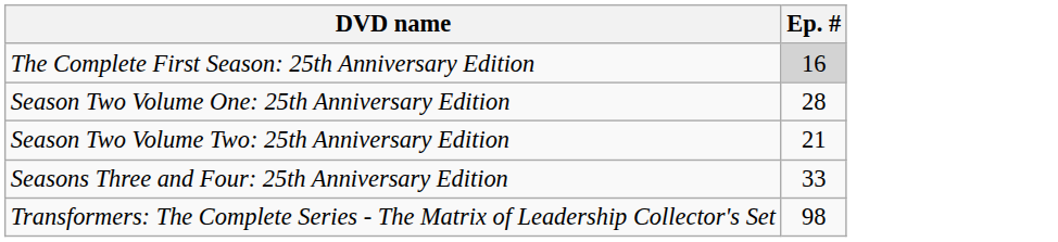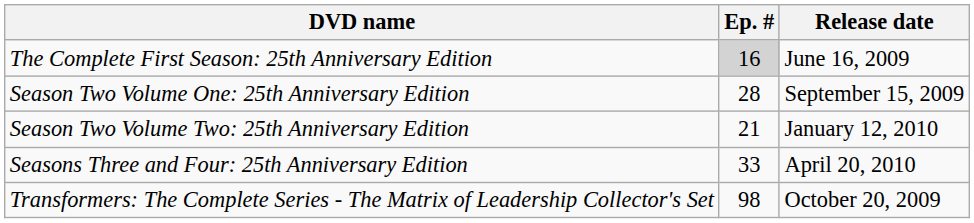 <table class="wikitable">
 <tr>
 <th>DVD name</th>
 <th>Ep. #</th>
+<th>Release date</th>
 </tr>
 <tr>
 <td><em>The Complete First Season: 25th Anniversary Edition</em></td>
 <td style="background: lightgrey; text-align:center;">16</td>
+<td>June 16, 2009</td>
 </tr>
 <tr>
 <td><em>Season Two Volume One: 25th Anniversary Edition</em></td>
 <td style="text-align:center;">28</td>
+<td>September 15, 2009</td>
 </tr>
 <tr>
 <td><em>Season Two Volume Two: 25th Anniversary Edition</em></td>
 <td style="text-align:center;">21</td>
+<td>January 12, 2010</td>
 </tr>
 <tr>
 <td><em>Seasons Three and Four: 25th Anniversary Edition</em></td>
 <td style="text-align:center;">33</td>
+<td>April 20, 2010</td>
 </tr>
 <tr>
 <td><em>Transformers: The Complete Series - The Matrix of Leadership Collector's Set</em></td>
 <td style="text-align:center;">98</td>
+<td>October 20, 2009</td>
 </tr>
 </table>
